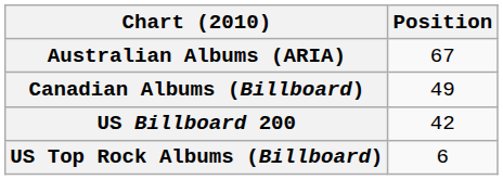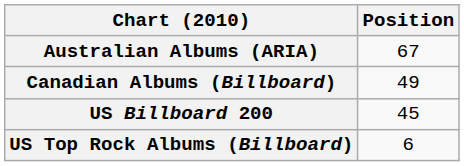 <table class="wikitable sortable plainrowheaders" style="text-align:center">
 <tr>
 <th scope="col">Chart (2010)</th>
 <th scope="col">Position</th>
 </tr>
 <tr>
 <th scope="row">Australian Albums (ARIA)</th>
 <td>67</td>
 </tr>
 <tr>
 <th scope="row">Canadian Albums (<em>Billboard</em>)</th>
 <td>49</td>
 </tr>
 <tr>
 <th scope="row">US <em>Billboard</em> 200</th>
-<td>42</td>
+<td>45</td>
 </tr>
 <tr>
 <th scope="row">US Top Rock Albums (<em>Billboard</em>)</th>
 <td>6</td>
 </tr>
 </table>
